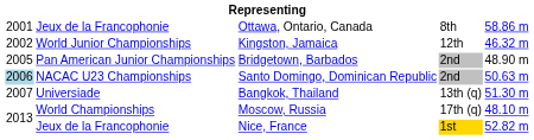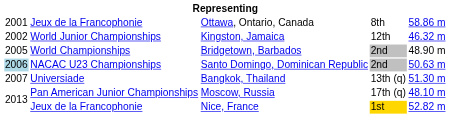 <table>
 <tr>
 <th colspan="6">Representing </th>
 </tr>
 <tr>
 <td>2001</td>
 <td><a href='#'>Jeux de la Francophonie</a></td>
 <td><a href='#'>Ottawa</a>, Ontario, Canada</td>
 <td>8th</td>
 <td><a href='#'>58.86 m</a></td>
 </tr>
 <tr>
 <td>2002</td>
 <td><a href='#'>World Junior Championships</a></td>
 <td><a href='#'>Kingston, Jamaica</a></td>
 <td>12th</td>
 <td><a href='#'>46.32 m</a></td>
 </tr>
 <tr>
 <td>2005</td>
-<td><a href='#'>Pan American Junior Championships</a></td>
+<td><a href='#'>World Championships</a></td>
 <td><a href='#'>Bridgetown, Barbados</a></td>
 <td bgcolor=silver>2nd</td>
 <td>48.90 m</td>
 </tr>
 <tr>
 <td style="background: lightblue;">2006</td>
 <td><a href='#'>NACAC U23 Championships</a></td>
 <td><a href='#'>Santo Domingo, Dominican Republic</a></td>
 <td bgcolor=silver>2nd</td>
 <td><a href='#'>50.63 m</a></td>
 </tr>
 <tr>
 <td>2007</td>
 <td><a href='#'>Universiade</a></td>
 <td><a href='#'>Bangkok, Thailand</a></td>
 <td>13th (q)</td>
 <td><a href='#'>51.30 m</a></td>
 </tr>
 <tr>
 <td rowspan=2>2013</td>
-<td><a href='#'>World Championships</a></td>
+<td><a href='#'>Pan American Junior Championships</a></td>
 <td><a href='#'>Moscow, Russia</a></td>
 <td>17th (q)</td>
 <td><a href='#'>48.10 m</a></td>
 </tr>
 <tr>
 <td><a href='#'>Jeux de la Francophonie</a></td>
 <td><a href='#'>Nice, France</a></td>
 <td bgcolor=gold>1st</td>
 <td><a href='#'>52.82 m</a></td>
 </tr>
 </table>
